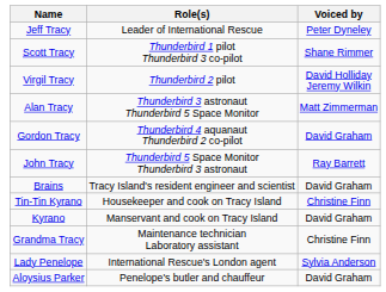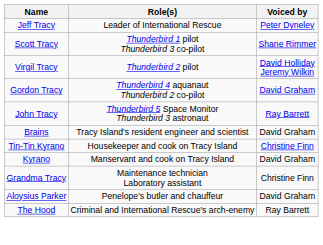 <table class="wikitable" style="text-align: center; float: right; margin-right: 0; margin-left: 2em; font-size: 90%">
 <tr>
 <th>Name</th>
 <th>Role(s)</th>
 <th>Voiced by</th>
 </tr>
 <tr>
 <td><a href='#'>Jeff Tracy</a></td>
 <td>Leader of International Rescue</td>
 <td><a href='#'>Peter Dyneley</a></td>
 </tr>
 <tr>
 <td><a href='#'>Scott Tracy</a></td>
 <td><em><a href='#'>Thunderbird 1</a></em> pilot<br><em>Thunderbird 3</em> co-pilot</td>
 <td><a href='#'>Shane Rimmer</a></td>
 </tr>
 <tr>
 <td><a href='#'>Virgil Tracy</a></td>
 <td><em><a href='#'>Thunderbird 2</a></em> pilot</td>
 <td><a href='#'>David Holliday</a> <br><a href='#'>Jeremy Wilkin</a> </td>
-</tr>
-<tr>
-<td><a href='#'>Alan Tracy</a></td>
-<td><em><a href='#'>Thunderbird 3</a></em> astronaut<br><em>Thunderbird 5</em> Space Monitor</td>
-<td><a href='#'>Matt Zimmerman</a></td>
 </tr>
 <tr>
 <td><a href='#'>Gordon Tracy</a></td>
 <td><em><a href='#'>Thunderbird 4</a></em> aquanaut<br><em>Thunderbird 2</em> co-pilot</td>
 <td><a href='#'>David Graham</a></td>
 </tr>
 <tr>
 <td><a href='#'>John Tracy</a></td>
 <td><em><a href='#'>Thunderbird 5</a></em> Space Monitor<br><em>Thunderbird 3</em> astronaut</td>
 <td><a href='#'>Ray Barrett</a></td>
 </tr>
 <tr>
 <td><a href='#'>Brains</a></td>
 <td>Tracy Island's resident engineer and scientist</td>
 <td>David Graham</td>
 </tr>
 <tr>
 <td><a href='#'>Tin-Tin Kyrano</a></td>
 <td>Housekeeper and cook on Tracy Island</td>
 <td><a href='#'>Christine Finn</a></td>
 </tr>
 <tr>
 <td><a href='#'>Kyrano</a></td>
 <td>Manservant and cook on Tracy Island</td>
 <td>David Graham</td>
 </tr>
 <tr>
 <td><a href='#'>Grandma Tracy</a></td>
 <td>Maintenance technician<br>Laboratory assistant</td>
 <td>Christine Finn</td>
 </tr>
 <tr>
-<td><a href='#'>Lady Penelope</a></td>
-<td>International Rescue's London agent</td>
-<td><a href='#'>Sylvia Anderson</a></td>
-</tr>
-<tr>
 <td><a href='#'>Aloysius Parker</a></td>
 <td>Penelope's butler and chauffeur</td>
 <td>David Graham</td>
 </tr>
+<tr>
+<td><a href='#'>The Hood</a></td>
+<td>Criminal and International Rescue's arch-enemy</td>
+<td>Ray Barrett</td>
+</tr>
 </table>
